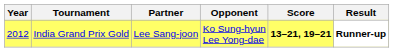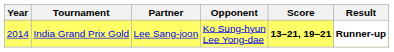 <table class="sortable wikitable" style="font-size: 90%;">
 <tr>
 <th>Year</th>
 <th>Tournament</th>
 <th>Partner</th>
 <th>Opponent</th>
 <th>Score</th>
 <th>Result</th>
 </tr>
 <tr style="background:#FFFF67">
-<td align="center"><a href='#'>2012</a></td>
+<td align="center"><a href='#'>2014</a></td>
 <td align="left"><a href='#'>India Grand Prix Gold</a></td>
 <td align="left"> <a href='#'>Lee Sang-joon</a></td>
 <td align="left"> <a href='#'>Ko Sung-hyun</a> <br>  <a href='#'>Lee Yong-dae</a></td>
 <td align="left"><strong>13–21, 19–21</strong></td>
 <td style="text-align:left; background:white"> <strong>Runner-up</strong></td>
 </tr>
 </table>
